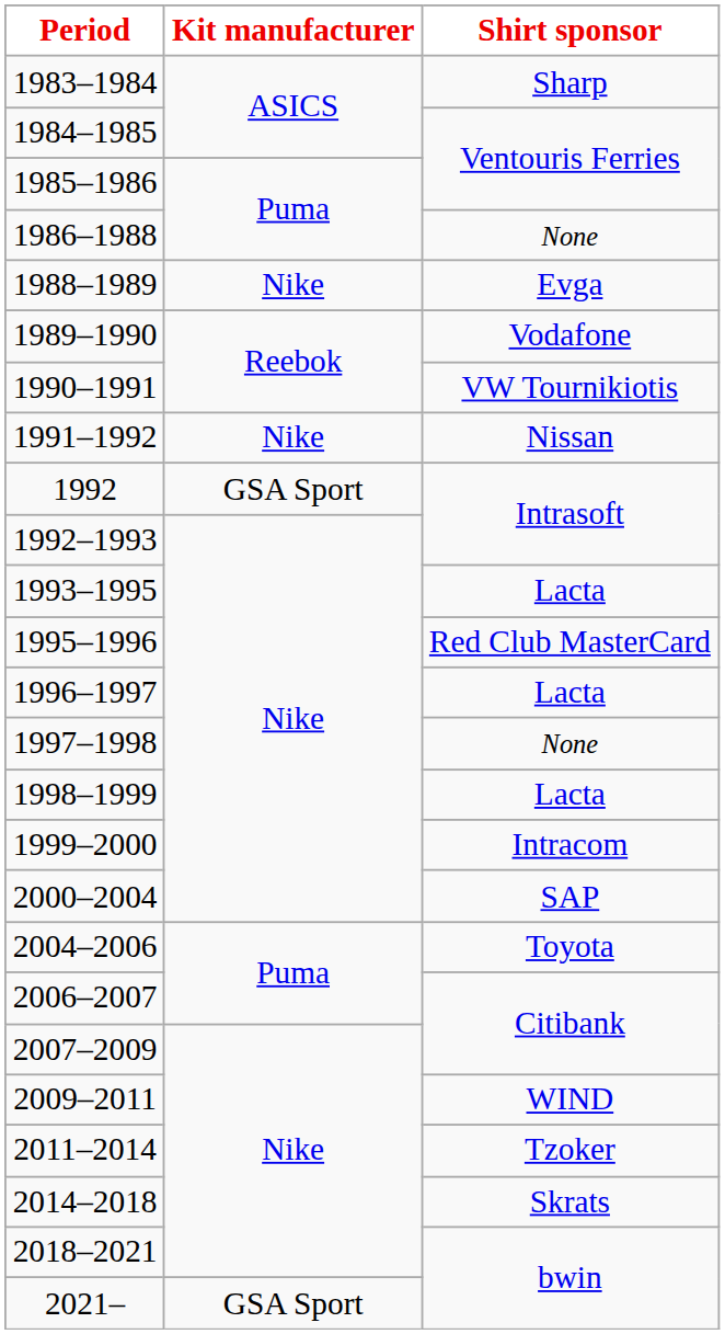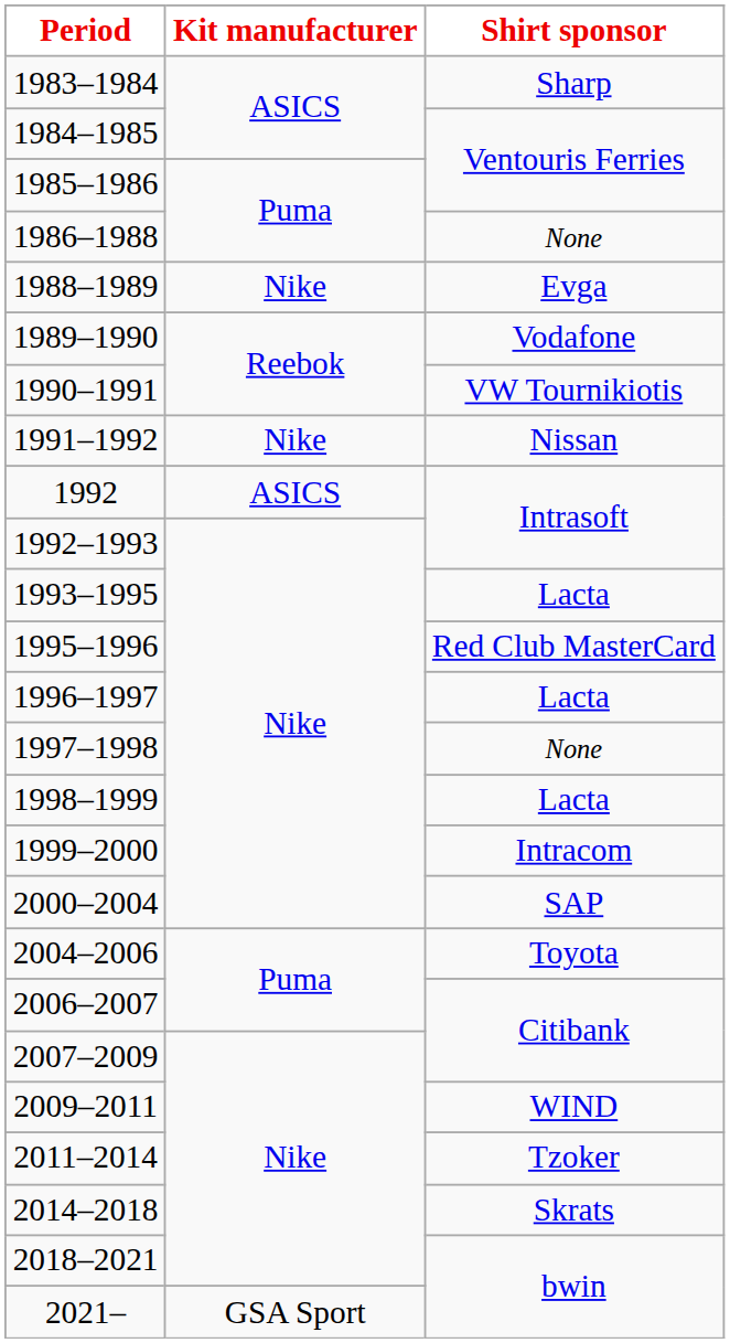 <table class="wikitable" style="text-align: center">
 <tr>
 <th style="color:#ED0000; background:#FFFFFF;">Period</th>
 <th style="color:#ED0000; background:#FFFFFF;">Kit manufacturer</th>
 <th style="color:#ED0000; background:#FFFFFF;">Shirt sponsor</th>
 </tr>
 <tr>
 <td>1983–1984</td>
 <td rowspan=2><a href='#'>ASICS</a></td>
 <td><a href='#'>Sharp</a></td>
 </tr>
 <tr>
 <td>1984–1985</td>
 <td rowspan=2><a href='#'>Ventouris Ferries</a></td>
 </tr>
 <tr>
 <td>1985–1986</td>
 <td rowspan=2><a href='#'>Puma</a></td>
 </tr>
 <tr>
 <td>1986–1988</td>
 <td><small><em>None</em></small></td>
 </tr>
 <tr>
 <td>1988–1989</td>
 <td><a href='#'>Nike</a></td>
 <td><a href='#'>Evga</a></td>
 </tr>
 <tr>
 <td>1989–1990</td>
 <td rowspan=2><a href='#'>Reebok</a></td>
 <td><a href='#'>Vodafone</a></td>
 </tr>
 <tr>
 <td>1990–1991</td>
 <td><a href='#'>VW Tournikiotis</a></td>
 </tr>
 <tr>
 <td>1991–1992</td>
 <td><a href='#'>Nike</a></td>
 <td><a href='#'>Nissan</a></td>
 </tr>
 <tr>
 <td>1992</td>
-<td rowspan=1>GSA Sport</td>
+<td><a href='#'>ASICS</a></td>
 <td rowspan=2><a href='#'>Intrasoft</a></td>
 </tr>
 <tr>
 <td>1992–1993</td>
 <td rowspan=8><a href='#'>Nike</a></td>
 </tr>
 <tr>
 <td>1993–1995</td>
 <td><a href='#'>Lacta</a></td>
 </tr>
 <tr>
 <td>1995–1996</td>
 <td><a href='#'>Red Club MasterCard</a></td>
 </tr>
 <tr>
 <td>1996–1997</td>
 <td><a href='#'>Lacta</a></td>
 </tr>
 <tr>
 <td>1997–1998</td>
 <td><small><em>None</em></small></td>
 </tr>
 <tr>
 <td>1998–1999</td>
 <td><a href='#'>Lacta</a></td>
 </tr>
 <tr>
 <td>1999–2000</td>
 <td><a href='#'>Intracom</a></td>
 </tr>
 <tr>
 <td>2000–2004</td>
 <td><a href='#'>SAP</a></td>
 </tr>
 <tr>
 <td>2004–2006</td>
 <td rowspan=2><a href='#'>Puma</a></td>
 <td><a href='#'>Toyota</a></td>
 </tr>
 <tr>
 <td>2006–2007</td>
 <td rowspan=2><a href='#'>Citibank</a></td>
 </tr>
 <tr>
 <td>2007–2009</td>
 <td rowspan=5><a href='#'>Nike</a></td>
 </tr>
 <tr>
 <td>2009–2011</td>
 <td><a href='#'>WIND</a></td>
 </tr>
 <tr>
 <td>2011–2014</td>
 <td><a href='#'>Tzoker</a></td>
 </tr>
 <tr>
 <td>2014–2018</td>
 <td><a href='#'>Skrats</a></td>
 </tr>
 <tr>
 <td>2018–2021</td>
 <td rowspan=2><a href='#'>bwin</a></td>
 </tr>
 <tr>
 <td>2021–</td>
 <td rowspan=1>GSA Sport</td>
 </tr>
 </table>
